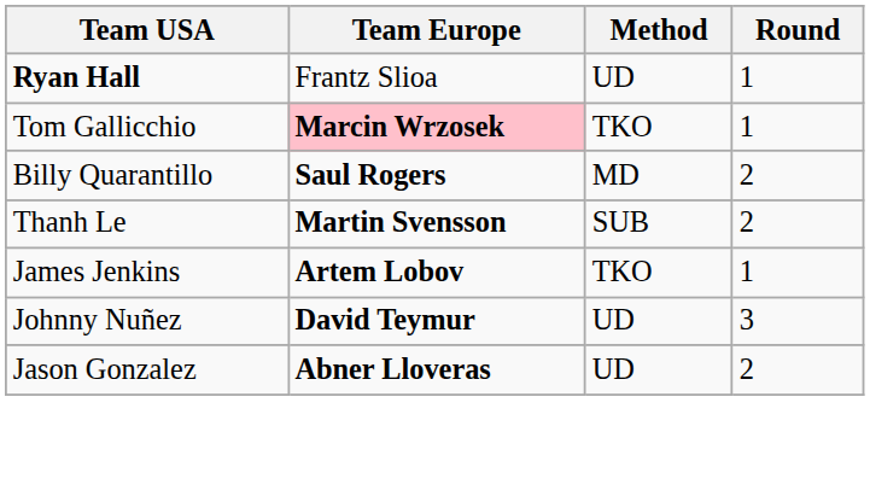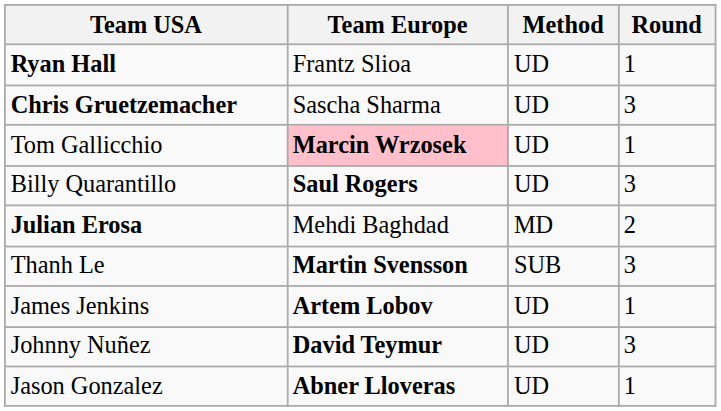 <table class="wikitable sortable" style="font-size:85%; text-align:left; width:45%;">
 <tr>
 <th>Team USA</th>
 <th>Team Europe</th>
 <th>Method</th>
 <th>Round</th>
 </tr>
 <tr>
 <td> <strong>Ryan Hall</strong></td>
 <td> Frantz Slioa</td>
 <td>UD</td>
 <td>1</td>
 </tr>
 <tr>
+<td> <strong>Chris Gruetzemacher</strong></td>
+<td> Sascha Sharma</td>
+<td>UD</td>
+<td>3</td>
+</tr>
+<tr>
 <td> Tom Gallicchio</td>
 <td style="background: pink;"> <strong>Marcin Wrzosek</strong></td>
-<td>TKO</td>
+<td>UD</td>
 <td>1</td>
 </tr>
 <tr>
 <td> Billy Quarantillo</td>
 <td> <strong>Saul Rogers</strong></td>
+<td>UD</td>
+<td>3</td>
+</tr>
+<tr>
+<td> <strong>Julian Erosa</strong></td>
+<td> Mehdi Baghdad</td>
 <td>MD</td>
 <td>2</td>
 </tr>
 <tr>
 <td> Thanh Le</td>
 <td> <strong>Martin Svensson</strong></td>
 <td>SUB</td>
-<td>2</td>
+<td>3</td>
 </tr>
 <tr>
 <td> James Jenkins</td>
 <td> <strong>Artem Lobov</strong></td>
-<td>TKO</td>
+<td>UD</td>
 <td>1</td>
 </tr>
 <tr>
 <td> Johnny Nuñez</td>
 <td> <strong>David Teymur</strong></td>
 <td>UD</td>
 <td>3</td>
 </tr>
 <tr>
 <td> Jason Gonzalez</td>
 <td> <strong>Abner Lloveras</strong></td>
 <td>UD</td>
-<td>2</td>
+<td>1</td>
 </tr>
 </table>
